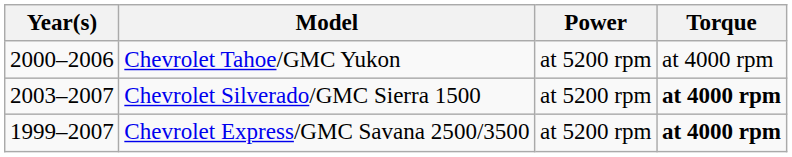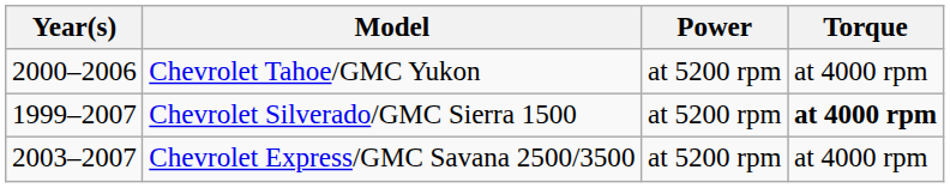 <table class="wikitable">
 <tr>
 <th scope="col">Year(s)</th>
 <th scope="col">Model</th>
 <th scope="col">Power</th>
 <th scope="col">Torque</th>
 </tr>
 <tr>
 <td>2000–2006</td>
 <td><a href='#'>Chevrolet Tahoe</a>/GMC Yukon</td>
 <td> at 5200 rpm</td>
 <td> at 4000 rpm</td>
 </tr>
 <tr>
-<td>2003–2007</td>
+<td>1999–2007</td>
 <td><a href='#'>Chevrolet Silverado</a>/GMC Sierra 1500</td>
 <td> at 5200 rpm</td>
 <td><strong> at 4000 rpm</strong></td>
 </tr>
 <tr>
-<td>1999–2007</td>
+<td>2003–2007</td>
 <td><a href='#'>Chevrolet Express</a>/GMC Savana 2500/3500</td>
 <td> at 5200 rpm</td>
-<td><strong> at 4000 rpm</strong></td>
+<td> at 4000 rpm</td>
 </tr>
 </table>
